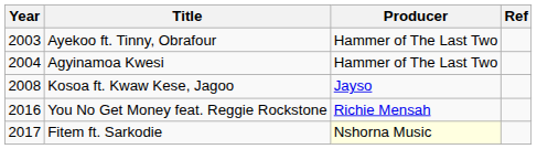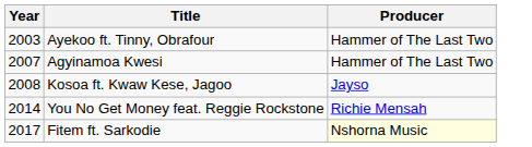 <table class="wikitable">
 <tr>
 <th>Year</th>
 <th>Title</th>
 <th>Producer</th>
-<th>Ref</th>
 </tr>
 <tr>
 <td>2003</td>
 <td>Ayekoo ft. Tinny, Obrafour</td>
 <td>Hammer of The Last Two</td>
-<td></td>
 </tr>
 <tr>
-<td>2004</td>
+<td>2007</td>
 <td>Agyinamoa Kwesi</td>
 <td>Hammer of The Last Two</td>
-<td></td>
 </tr>
 <tr>
 <td>2008</td>
 <td>Kosoa ft. Kwaw Kese, Jagoo</td>
 <td><a href='#'>Jayso</a></td>
-<td></td>
 </tr>
 <tr>
-<td>2016</td>
+<td>2014</td>
 <td>You No Get Money feat. Reggie Rockstone</td>
 <td><a href='#'>Richie Mensah</a></td>
-<td></td>
 </tr>
 <tr>
 <td>2017</td>
 <td>Fitem ft. Sarkodie</td>
 <td style="background: lightyellow;">Nshorna Music</td>
-<td></td>
 </tr>
 </table>
